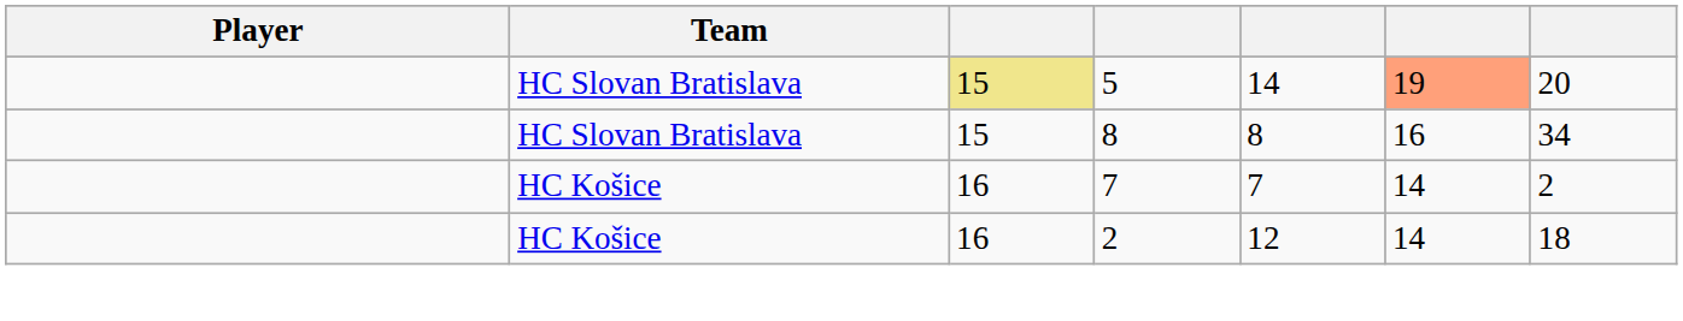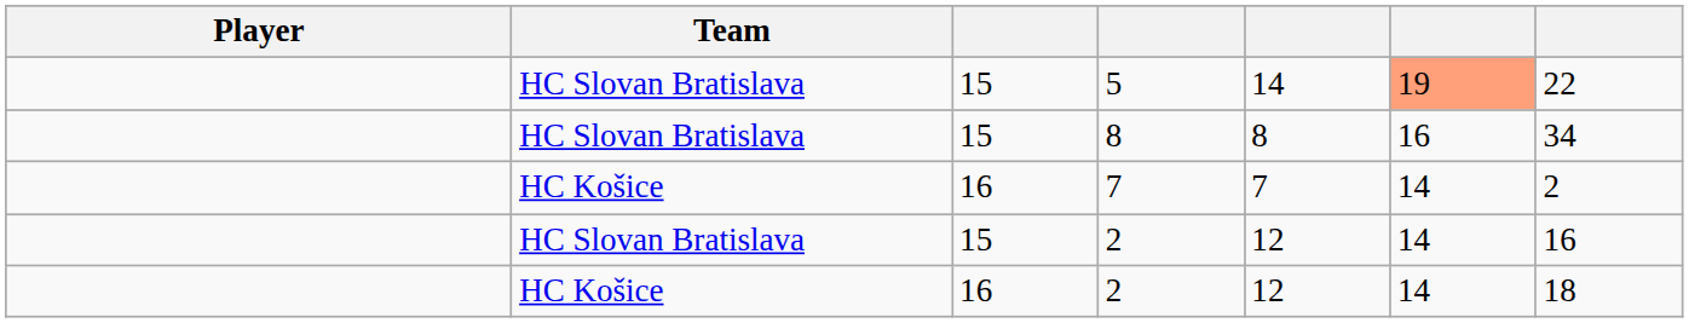 <table class="wikitable sortable">
 <tr>
 <th style="width: 15em;">Player</th>
 <th style="width: 13em;">Team</th>
 <th style="width: 4em;"></th>
 <th style="width: 4em;"></th>
 <th style="width: 4em;"></th>
 <th style="width: 4em;"></th>
 <th style="width: 4em;"></th>
 </tr>
 <tr>
 <td> </td>
 <td><a href='#'>HC Slovan Bratislava</a></td>
-<td style="background: khaki;">15</td>
+<td>15</td>
 <td>5</td>
 <td>14</td>
 <td style="background: lightsalmon;">19</td>
-<td>20</td>
+<td>22</td>
 </tr>
 <tr>
 <td> </td>
 <td><a href='#'>HC Slovan Bratislava</a></td>
 <td>15</td>
 <td>8</td>
 <td>8</td>
 <td>16</td>
 <td>34</td>
 </tr>
 <tr>
 <td> </td>
 <td><a href='#'>HC Košice</a></td>
 <td>16</td>
 <td>7</td>
 <td>7</td>
 <td>14</td>
 <td>2</td>
 </tr>
 <tr>
 <td> </td>
+<td><a href='#'>HC Slovan Bratislava</a></td>
+<td>15</td>
+<td>2</td>
+<td>12</td>
+<td>14</td>
+<td>16</td>
+</tr>
+<tr>
+<td> </td>
 <td><a href='#'>HC Košice</a></td>
 <td>16</td>
 <td>2</td>
 <td>12</td>
 <td>14</td>
 <td>18</td>
 </tr>
 </table>
